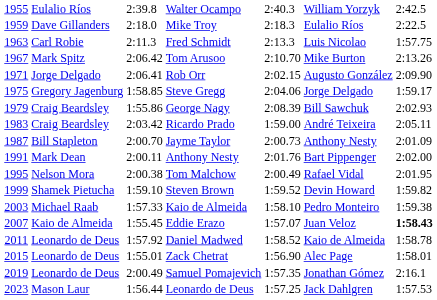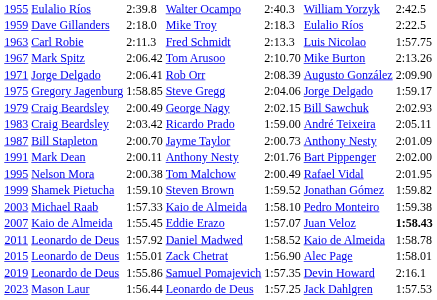 <table>
 <tr>
 <td align=center><a href='#'>1955</a></td>
 <td> <a href='#'>Eulalio Ríos</a></td>
 <td>2:39.8</td>
 <td> <a href='#'>Walter Ocampo</a></td>
 <td>2:40.3</td>
 <td> <a href='#'>William Yorzyk</a></td>
 <td>2:42.5</td>
 </tr>
 <tr>
 <td align=center><a href='#'>1959</a></td>
 <td> <a href='#'>Dave Gillanders</a></td>
 <td>2:18.0</td>
 <td> <a href='#'>Mike Troy</a></td>
 <td>2:18.3</td>
 <td> <a href='#'>Eulalio Ríos</a></td>
 <td>2:22.5</td>
 </tr>
 <tr>
 <td align=center><a href='#'>1963</a></td>
 <td> <a href='#'>Carl Robie</a></td>
 <td>2:11.3</td>
 <td> <a href='#'>Fred Schmidt</a></td>
 <td>2:13.3</td>
 <td> <a href='#'>Luis Nicolao</a></td>
 <td>1:57.75</td>
 </tr>
 <tr>
 <td align=center><a href='#'>1967</a></td>
 <td> <a href='#'>Mark Spitz</a></td>
 <td>2:06.42</td>
 <td> <a href='#'>Tom Arusoo</a></td>
 <td>2:10.70</td>
 <td> <a href='#'>Mike Burton</a></td>
 <td>2:13.26</td>
 </tr>
 <tr>
 <td align=center><a href='#'>1971</a></td>
 <td> <a href='#'>Jorge Delgado</a></td>
 <td>2:06.41</td>
 <td> <a href='#'>Rob Orr</a></td>
-<td>2:02.15</td>
+<td>2:08.39</td>
 <td> <a href='#'>Augusto González</a></td>
 <td>2:09.90</td>
 </tr>
 <tr>
 <td align=center><a href='#'>1975</a></td>
 <td> <a href='#'>Gregory Jagenburg</a></td>
 <td>1:58.85</td>
 <td> <a href='#'>Steve Gregg</a></td>
 <td>2:04.06</td>
 <td> <a href='#'>Jorge Delgado</a></td>
 <td>1:59.17</td>
 </tr>
 <tr>
 <td align=center><a href='#'>1979</a></td>
 <td> <a href='#'>Craig Beardsley</a></td>
-<td>1:55.86</td>
+<td>2:00.49</td>
 <td> <a href='#'>George Nagy</a></td>
-<td>2:08.39</td>
+<td>2:02.15</td>
 <td> <a href='#'>Bill Sawchuk</a></td>
 <td>2:02.93</td>
 </tr>
 <tr>
 <td align=center><a href='#'>1983</a></td>
 <td> <a href='#'>Craig Beardsley</a></td>
 <td>2:03.42</td>
 <td> <a href='#'>Ricardo Prado</a></td>
 <td>1:59.00</td>
 <td> <a href='#'>André Teixeira</a></td>
 <td>2:05.11</td>
 </tr>
 <tr>
 <td align=center><a href='#'>1987</a></td>
 <td> <a href='#'>Bill Stapleton</a></td>
 <td>2:00.70</td>
 <td> <a href='#'>Jayme Taylor</a></td>
 <td>2:00.73</td>
 <td> <a href='#'>Anthony Nesty</a></td>
 <td>2:01.09</td>
 </tr>
 <tr>
 <td align=center><a href='#'>1991</a></td>
 <td> <a href='#'>Mark Dean</a></td>
 <td>2:00.11</td>
 <td> <a href='#'>Anthony Nesty</a></td>
 <td>2:01.76</td>
 <td> <a href='#'>Bart Pippenger</a></td>
 <td>2:02.00</td>
 </tr>
 <tr>
 <td align=center><a href='#'>1995</a></td>
 <td> <a href='#'>Nelson Mora</a></td>
 <td>2:00.38</td>
 <td> <a href='#'>Tom Malchow</a></td>
 <td>2:00.49</td>
 <td> <a href='#'>Rafael Vidal</a></td>
 <td>2:01.95</td>
 </tr>
 <tr>
 <td align=center><a href='#'>1999</a></td>
 <td> <a href='#'>Shamek Pietucha</a></td>
 <td>1:59.10</td>
 <td> <a href='#'>Steven Brown</a></td>
 <td>1:59.52</td>
-<td> <a href='#'>Devin Howard</a></td>
+<td> <a href='#'>Jonathan Gómez</a></td>
 <td>1:59.82</td>
 </tr>
 <tr>
 <td align=center><a href='#'>2003</a></td>
 <td> <a href='#'>Michael Raab</a></td>
 <td>1:57.33</td>
 <td> <a href='#'>Kaio de Almeida</a></td>
 <td>1:58.10</td>
 <td> <a href='#'>Pedro Monteiro</a></td>
 <td>1:59.38</td>
 </tr>
 <tr>
 <td align=center><a href='#'>2007</a></td>
 <td> <a href='#'>Kaio de Almeida</a></td>
 <td>1:55.45</td>
 <td> <a href='#'>Eddie Erazo</a></td>
 <td>1:57.07</td>
 <td> <a href='#'>Juan Veloz</a></td>
 <td><strong>1:58.43</strong></td>
 </tr>
 <tr>
 <td align=center><a href='#'>2011</a></td>
 <td> <a href='#'>Leonardo de Deus</a></td>
 <td>1:57.92</td>
 <td> <a href='#'>Daniel Madwed</a></td>
 <td>1:58.52</td>
 <td> <a href='#'>Kaio de Almeida</a></td>
 <td>1:58.78</td>
 </tr>
 <tr>
 <td align=center><a href='#'>2015</a></td>
 <td> <a href='#'>Leonardo de Deus</a></td>
 <td>1:55.01</td>
 <td> <a href='#'>Zack Chetrat</a></td>
 <td>1:56.90</td>
 <td> <a href='#'>Alec Page</a></td>
 <td>1:58.01</td>
 </tr>
 <tr>
 <td align=center><a href='#'>2019</a></td>
 <td> <a href='#'>Leonardo de Deus</a></td>
-<td>2:00.49</td>
+<td>1:55.86</td>
 <td> <a href='#'>Samuel Pomajevich</a></td>
 <td>1:57.35</td>
-<td> <a href='#'>Jonathan Gómez</a></td>
+<td> <a href='#'>Devin Howard</a></td>
 <td>2:16.1</td>
 </tr>
 <tr>
 <td align=center><a href='#'>2023</a></td>
 <td> <a href='#'>Mason Laur</a></td>
 <td>1:56.44</td>
 <td> <a href='#'>Leonardo de Deus</a></td>
 <td>1:57.25</td>
 <td> <a href='#'>Jack Dahlgren</a></td>
 <td>1:57.53</td>
 </tr>
 </table>
